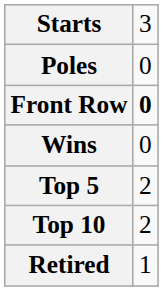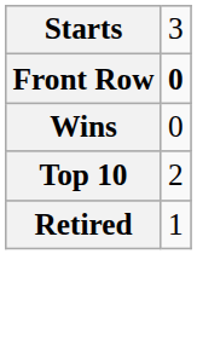 <table class="wikitable" style="text-align:center">
 <tr>
 <th>Starts</th>
 <td>3</td>
-</tr>
-<tr>
-<th>Poles</th>
-<td>0</td>
 </tr>
 <tr>
 <th>Front Row</th>
 <td><strong>0</strong></td>
 </tr>
 <tr>
 <th>Wins</th>
 <td>0</td>
 </tr>
 <tr>
-<th>Top 5</th>
-<td>2</td>
-</tr>
-<tr>
 <th>Top 10</th>
 <td>2</td>
 </tr>
 <tr>
 <th>Retired</th>
 <td>1</td>
 </tr>
 </table>
